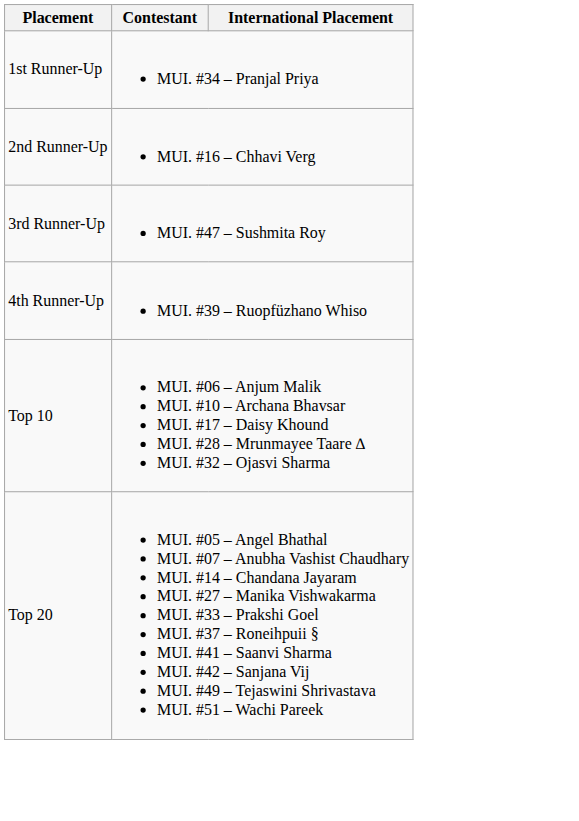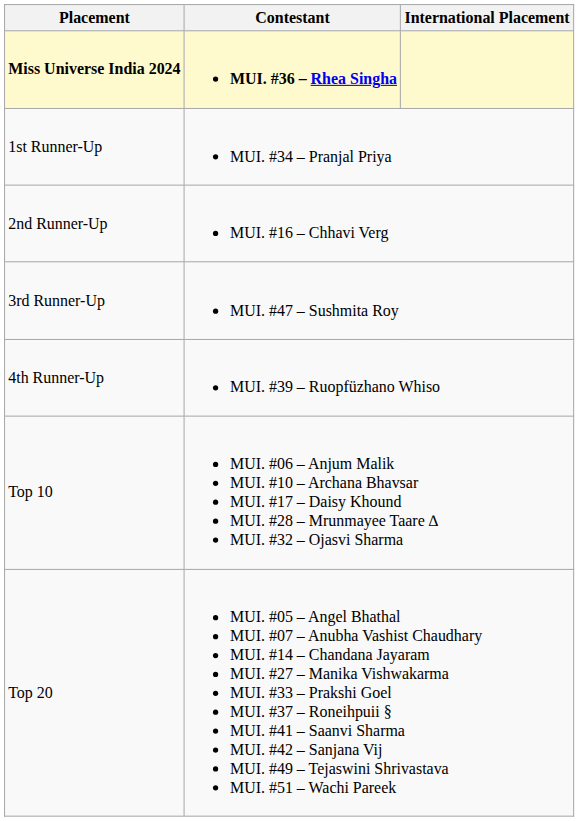 <table class="wikitable sortable" style="font-size: 95%;">
 <tr>
 <th>Placement</th>
 <th>Contestant</th>
 <th>International Placement</th>
+</tr>
+<tr style="background:#FFFACD;">
+<td><strong>Miss Universe India 2024</strong></td>
+<td><br><ul><li><strong>MUI. #36 – <a href='#'>Rhea Singha</a></strong></li></ul></td>
+<td></td>
 </tr>
 <tr>
 <td>1st Runner-Up</td>
 <td colspan="2"><br><ul><li>MUI. #34 – Pranjal Priya</li></ul></td>
 </tr>
 <tr>
 <td>2nd Runner-Up</td>
 <td colspan="2"><br><ul><li>MUI. #16 – Chhavi Verg</li></ul></td>
 </tr>
 <tr>
 <td>3rd Runner-Up</td>
 <td colspan="2"><br><ul><li>MUI. #47 – Sushmita Roy</li></ul></td>
 </tr>
 <tr>
 <td>4th Runner-Up</td>
 <td colspan="2"><br><ul><li>MUI. #39 – Ruopfüzhano Whiso</li></ul></td>
 </tr>
 <tr>
 <td>Top 10</td>
 <td colspan="2"><br><ul><li>MUI. #06 – Anjum Malik</li><li>MUI. #10 – Archana Bhavsar</li><li>MUI. #17 – Daisy Khound</li><li>MUI. #28 – Mrunmayee Taare ∆</li><li>MUI. #32 – Ojasvi Sharma</li></ul></td>
 </tr>
 <tr>
 <td>Top 20</td>
 <td colspan="2"><br><ul><li>MUI. #05 – Angel Bhathal</li><li>MUI. #07 – Anubha Vashist Chaudhary</li><li>MUI. #14 – Chandana Jayaram</li><li>MUI. #27 – Manika Vishwakarma</li><li>MUI. #33 – Prakshi Goel</li><li>MUI. #37 – Roneihpuii §</li><li>MUI. #41 – Saanvi Sharma</li><li>MUI. #42 – Sanjana Vij</li><li>MUI. #49 – Tejaswini Shrivastava</li><li>MUI. #51 – Wachi Pareek</li></ul></td>
 </tr>
 </table>
